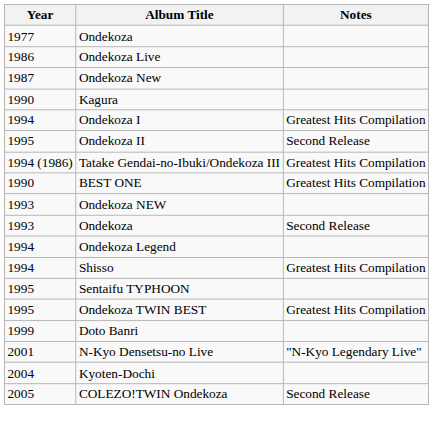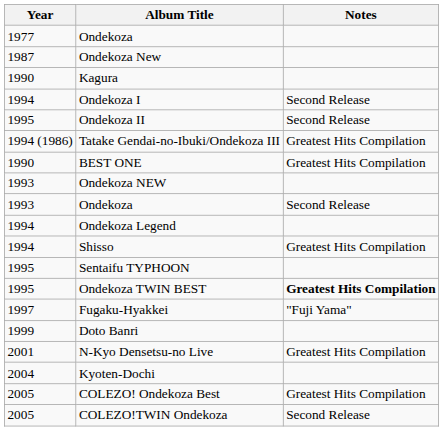 <table class="wikitable">
 <tr>
 <th>Year</th>
 <th>Album Title</th>
 <th>Notes</th>
 </tr>
 <tr>
 <td>1977</td>
 <td>Ondekoza</td>
-<td></td>
-</tr>
-<tr>
-<td>1986</td>
-<td>Ondekoza Live</td>
 <td></td>
 </tr>
 <tr>
 <td>1987</td>
 <td>Ondekoza New</td>
 <td></td>
 </tr>
 <tr>
 <td>1990</td>
 <td>Kagura</td>
 <td></td>
 </tr>
 <tr>
 <td>1994</td>
 <td>Ondekoza I</td>
-<td>Greatest Hits Compilation</td>
+<td>Second Release</td>
 </tr>
 <tr>
 <td>1995</td>
 <td>Ondekoza II</td>
 <td>Second Release</td>
 </tr>
 <tr>
 <td>1994 (1986)</td>
 <td>Tatake Gendai-no-Ibuki/Ondekoza III</td>
 <td>Greatest Hits Compilation</td>
 </tr>
 <tr>
 <td>1990</td>
 <td>BEST ONE</td>
 <td>Greatest Hits Compilation</td>
 </tr>
 <tr>
 <td>1993</td>
 <td>Ondekoza NEW</td>
 <td></td>
 </tr>
 <tr>
 <td>1993</td>
 <td>Ondekoza</td>
 <td>Second Release</td>
 </tr>
 <tr>
 <td>1994</td>
 <td>Ondekoza Legend</td>
 <td></td>
 </tr>
 <tr>
 <td>1994</td>
 <td>Shisso</td>
 <td>Greatest Hits Compilation</td>
 </tr>
 <tr>
 <td>1995</td>
 <td>Sentaifu TYPHOON</td>
 <td></td>
 </tr>
 <tr>
 <td>1995</td>
 <td>Ondekoza TWIN BEST</td>
-<td>Greatest Hits Compilation</td>
+<td><strong>Greatest Hits Compilation</strong></td>
+</tr>
+<tr>
+<td>1997</td>
+<td>Fugaku-Hyakkei</td>
+<td>"Fuji Yama"</td>
 </tr>
 <tr>
 <td>1999</td>
 <td>Doto Banri</td>
 <td></td>
 </tr>
 <tr>
 <td>2001</td>
 <td>N-Kyo Densetsu-no Live</td>
-<td>"N-Kyo Legendary Live"</td>
+<td>Greatest Hits Compilation</td>
 </tr>
 <tr>
 <td>2004</td>
 <td>Kyoten-Dochi</td>
 <td></td>
 </tr>
 <tr>
 <td>2005</td>
+<td>COLEZO! Ondekoza Best</td>
+<td>Greatest Hits Compilation</td>
+</tr>
+<tr>
+<td>2005</td>
 <td>COLEZO!TWIN Ondekoza</td>
 <td>Second Release</td>
 </tr>
 </table>
